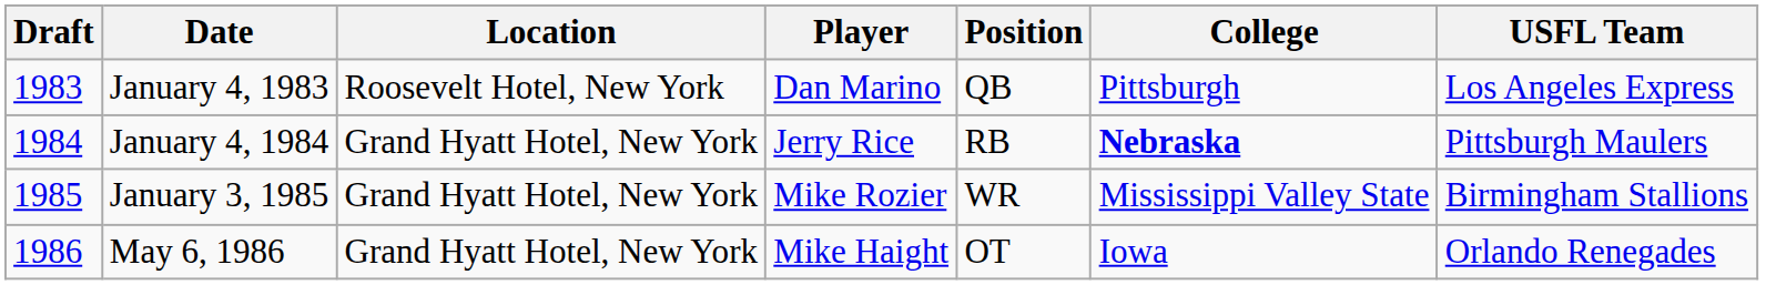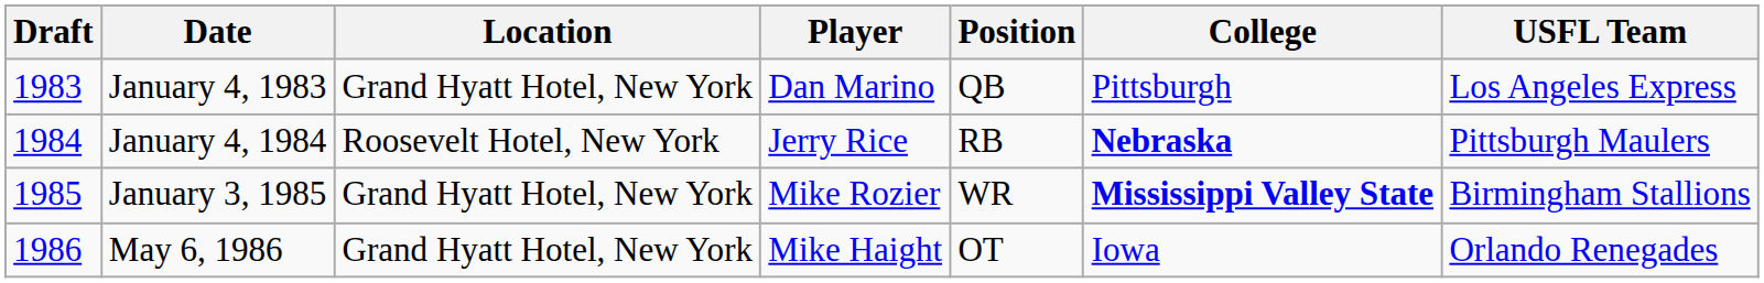 <table class="wikitable sortable">
 <tr>
 <th>Draft</th>
 <th>Date</th>
 <th>Location</th>
 <th>Player</th>
 <th>Position</th>
 <th>College</th>
 <th>USFL Team</th>
 </tr>
 <tr>
 <td><a href='#'>1983</a></td>
 <td>January 4, 1983</td>
-<td>Roosevelt Hotel, New York</td>
+<td>Grand Hyatt Hotel, New York</td>
 <td><a href='#'>Dan Marino</a></td>
 <td>QB</td>
 <td><a href='#'>Pittsburgh</a></td>
 <td><a href='#'>Los Angeles Express</a></td>
 </tr>
 <tr>
 <td><a href='#'>1984</a></td>
 <td>January 4, 1984</td>
-<td>Grand Hyatt Hotel, New York</td>
+<td>Roosevelt Hotel, New York</td>
 <td><a href='#'>Jerry Rice</a></td>
 <td>RB</td>
 <td><strong><a href='#'>Nebraska</a></strong></td>
 <td><a href='#'>Pittsburgh Maulers</a></td>
 </tr>
 <tr>
 <td><a href='#'>1985</a></td>
 <td>January 3, 1985</td>
 <td>Grand Hyatt Hotel, New York</td>
 <td><a href='#'>Mike Rozier</a></td>
 <td>WR</td>
-<td><a href='#'>Mississippi Valley State</a></td>
+<td><strong><a href='#'>Mississippi Valley State</a></strong></td>
 <td><a href='#'>Birmingham Stallions</a></td>
 </tr>
 <tr>
 <td><a href='#'>1986</a></td>
 <td>May 6, 1986</td>
 <td>Grand Hyatt Hotel, New York</td>
 <td><a href='#'>Mike Haight</a></td>
 <td>OT</td>
 <td><a href='#'>Iowa</a></td>
 <td><a href='#'>Orlando Renegades</a></td>
 </tr>
 </table>
